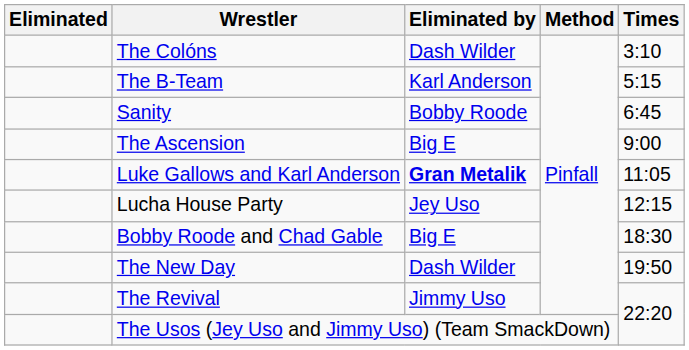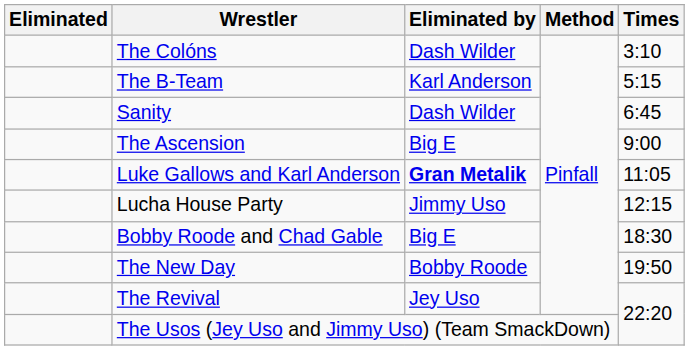 <table class="wikitable sortable">
 <tr>
 <th>Eliminated</th>
 <th>Wrestler</th>
 <th>Eliminated by</th>
 <th>Method</th>
 <th>Times</th>
 </tr>
 <tr>
 <td></td>
 <td><a href='#'>The Colóns</a></td>
 <td><a href='#'>Dash Wilder</a></td>
 <td rowspan=9><a href='#'>Pinfall</a></td>
 <td>3:10</td>
 </tr>
 <tr>
 <td></td>
 <td><a href='#'>The B-Team</a></td>
 <td><a href='#'>Karl Anderson</a></td>
 <td>5:15</td>
 </tr>
 <tr>
 <td></td>
 <td><a href='#'>Sanity</a></td>
-<td><a href='#'>Bobby Roode</a></td>
+<td><a href='#'>Dash Wilder</a></td>
 <td>6:45</td>
 </tr>
 <tr>
 <td></td>
 <td><a href='#'>The Ascension</a></td>
 <td><a href='#'>Big E</a></td>
 <td>9:00</td>
 </tr>
 <tr>
 <td></td>
 <td><a href='#'>Luke Gallows and Karl Anderson</a></td>
 <td><strong><a href='#'>Gran Metalik</a></strong></td>
 <td>11:05</td>
 </tr>
 <tr>
 <td></td>
 <td>Lucha House Party</td>
-<td><a href='#'>Jey Uso</a></td>
+<td><a href='#'>Jimmy Uso</a></td>
 <td>12:15</td>
 </tr>
 <tr>
 <td></td>
 <td><a href='#'>Bobby Roode</a> and <a href='#'>Chad Gable</a></td>
 <td><a href='#'>Big E</a></td>
 <td>18:30</td>
 </tr>
 <tr>
 <td></td>
 <td><a href='#'>The New Day</a></td>
-<td><a href='#'>Dash Wilder</a></td>
+<td><a href='#'>Bobby Roode</a></td>
 <td>19:50</td>
 </tr>
 <tr>
 <td></td>
 <td><a href='#'>The Revival</a></td>
-<td><a href='#'>Jimmy Uso</a></td>
+<td><a href='#'>Jey Uso</a></td>
 <td rowspan=2>22:20</td>
 </tr>
 <tr>
 <td></td>
 <td colspan="3"><a href='#'>The Usos</a> (<a href='#'>Jey Uso</a> and <a href='#'>Jimmy Uso</a>) (Team SmackDown)</td>
 </tr>
 </table>
